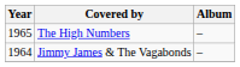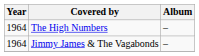 <table class="wikitable">
 <tr>
 <th>Year</th>
 <th>Covered by</th>
 <th>Album</th>
 </tr>
 <tr>
-<td>1965</td>
+<td>1964</td>
 <td><a href='#'>The High Numbers</a></td>
 <td>–</td>
 </tr>
 <tr>
 <td>1964</td>
 <td><a href='#'>Jimmy James</a> & The Vagabonds</td>
 <td>–</td>
 </tr>
 <tr>
 </tr>
 </table>
